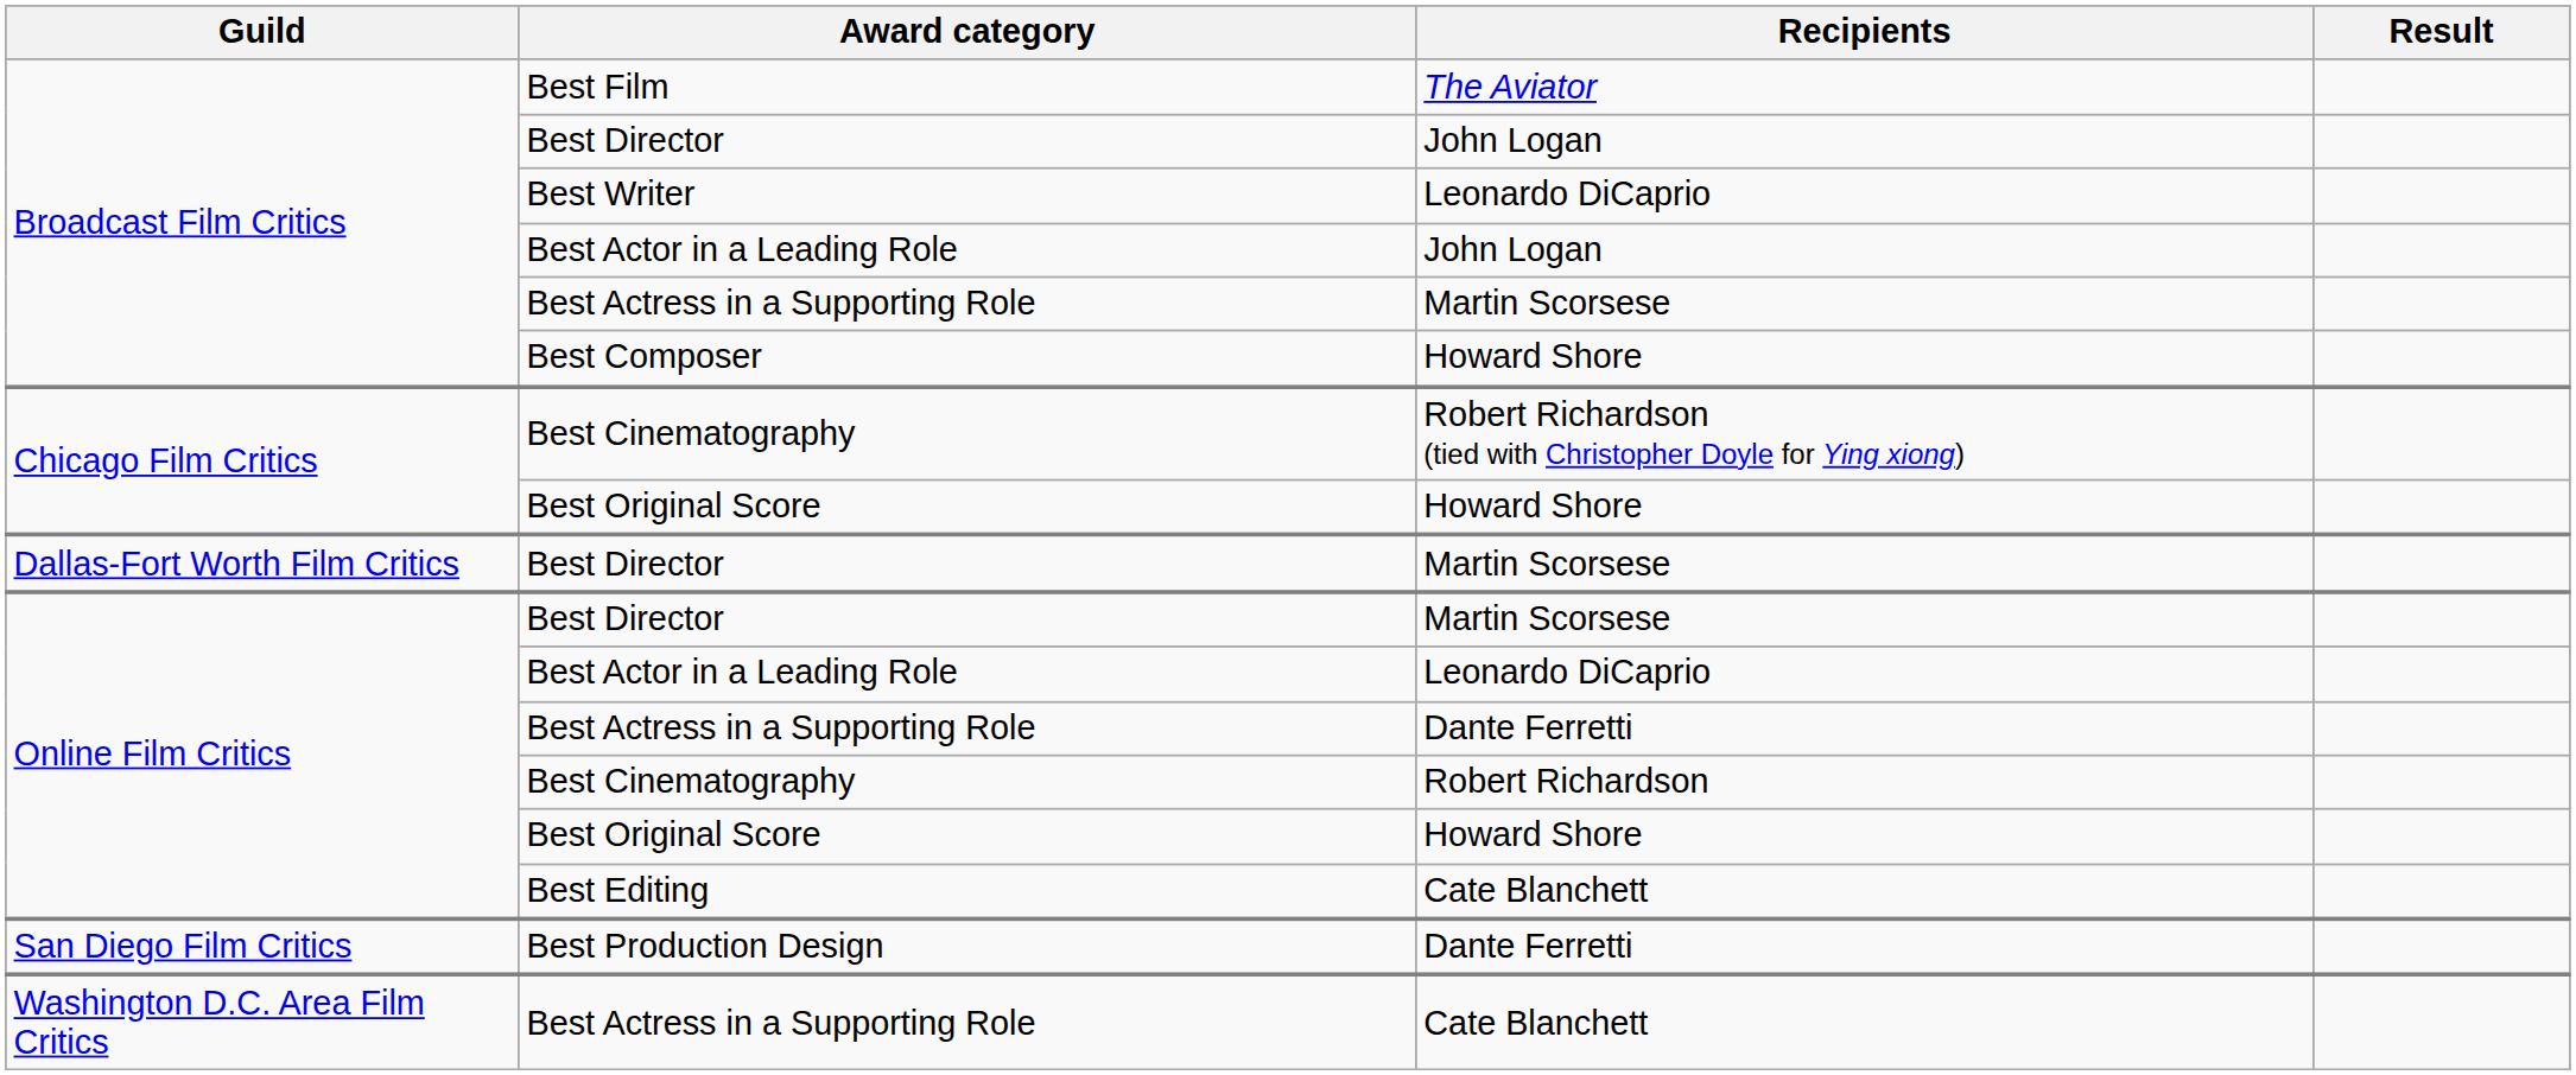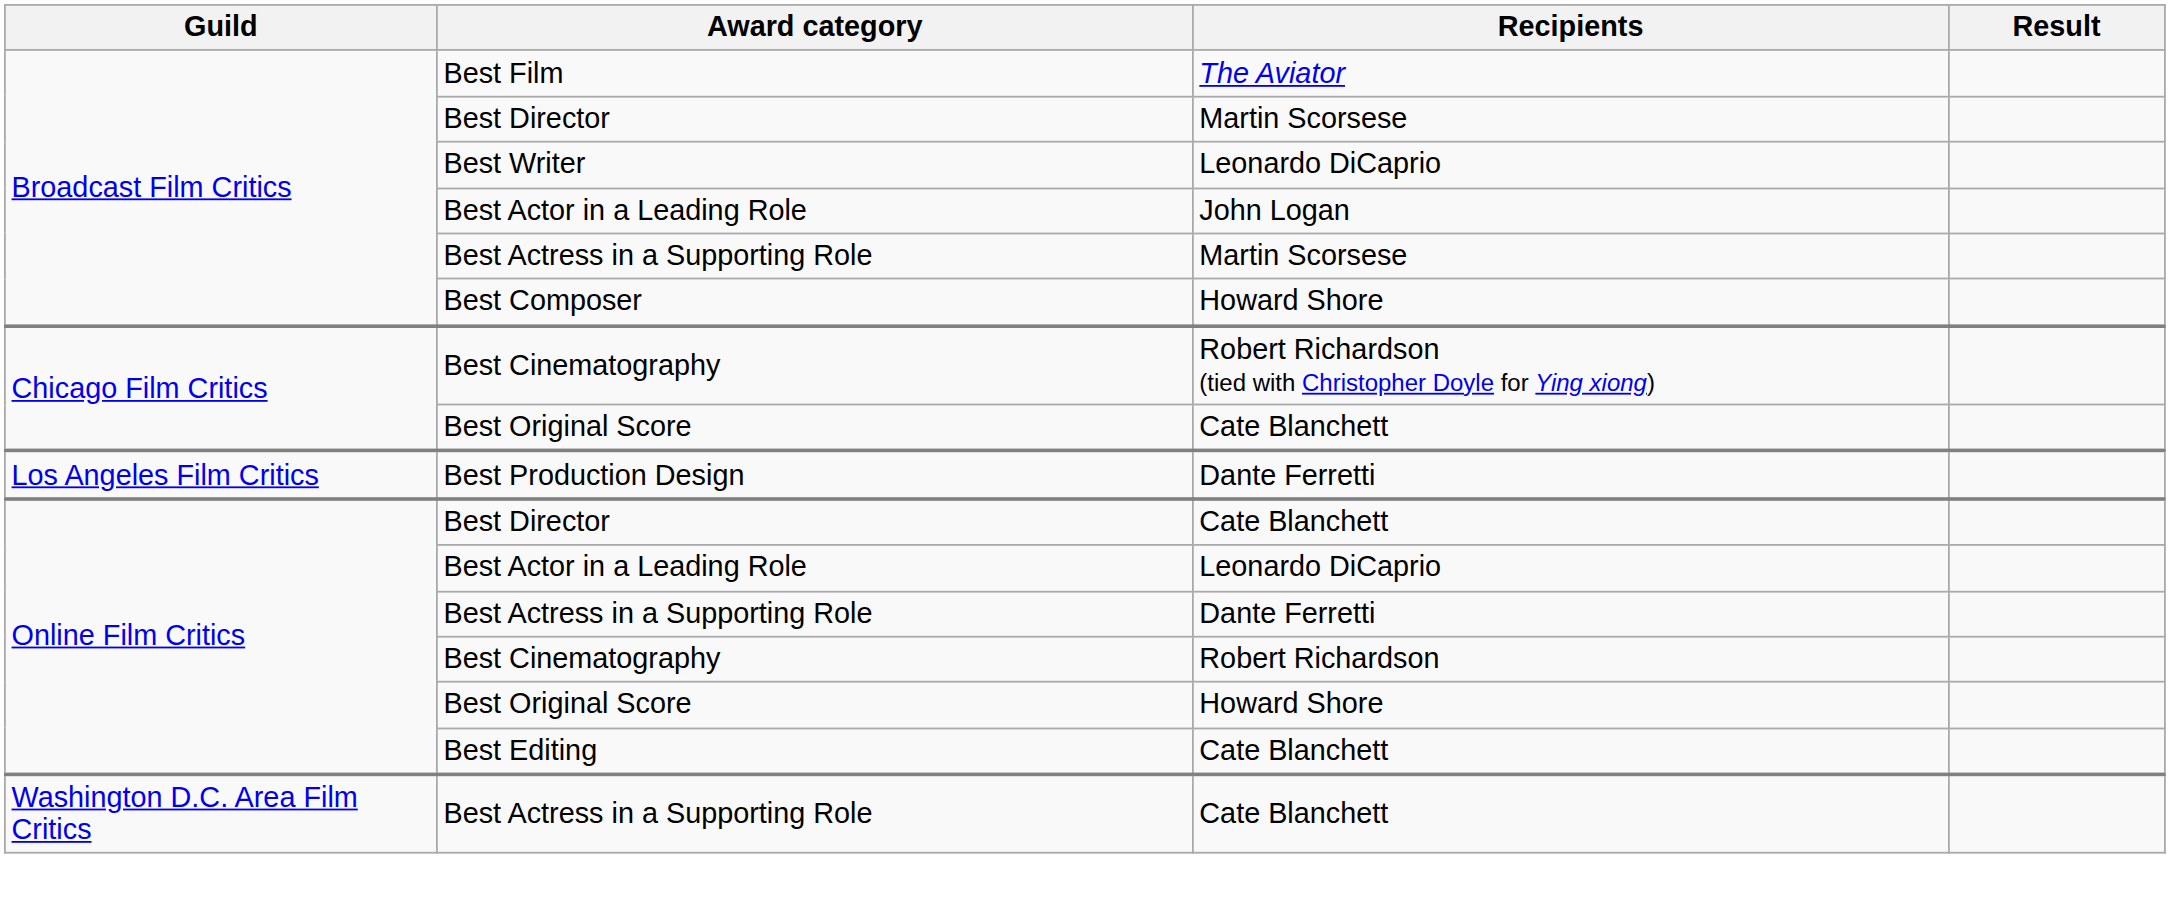 <table class="wikitable" style="width:95%;" cellpadding="5">
 <tr>
 <th style="width:20%;">Guild</th>
 <th style="width:35%;">Award category</th>
 <th style="width:35%;">Recipients</th>
 <th style="width:10%;">Result</th>
 </tr>
 <tr>
 <td rowspan=6><a href='#'>Broadcast Film Critics</a></td>
 <td>Best Film</td>
 <td><em><a href='#'>The Aviator</a></em></td>
 <td></td>
 </tr>
 <tr>
 <td>Best Director</td>
-<td>John Logan</td>
+<td>Martin Scorsese</td>
 <td></td>
 </tr>
 <tr>
 <td>Best Writer</td>
 <td>Leonardo DiCaprio</td>
 <td></td>
 </tr>
 <tr>
 <td>Best Actor in a Leading Role</td>
 <td>John Logan</td>
 <td></td>
 </tr>
 <tr>
 <td>Best Actress in a Supporting Role</td>
 <td>Martin Scorsese</td>
 <td></td>
 </tr>
 <tr>
 <td>Best Composer</td>
 <td>Howard Shore</td>
 <td></td>
 </tr>
 <tr style="border-top:2px solid gray;">
 <td rowspan=2><a href='#'>Chicago Film Critics</a></td>
 <td>Best Cinematography</td>
 <td>Robert Richardson<br><small>(tied with <a href='#'>Christopher Doyle</a> for <em><a href='#'>Ying xiong</a></em>)</small></td>
 <td></td>
 </tr>
 <tr>
 <td>Best Original Score</td>
-<td>Howard Shore</td>
+<td>Cate Blanchett</td>
 <td></td>
 </tr>
 <tr style="border-top:2px solid gray;">
-<td><a href='#'>Dallas-Fort Worth Film Critics</a></td>
-<td>Best Director</td>
-<td>Martin Scorsese</td>
+<td><a href='#'>Los Angeles Film Critics</a></td>
+<td>Best Production Design</td>
+<td>Dante Ferretti</td>
 <td></td>
 </tr>
 <tr style="border-top:2px solid gray;">
 <td rowspan=6><a href='#'>Online Film Critics</a></td>
 <td>Best Director</td>
-<td>Martin Scorsese</td>
+<td>Cate Blanchett</td>
 <td></td>
 </tr>
 <tr>
 <td>Best Actor in a Leading Role</td>
 <td>Leonardo DiCaprio</td>
 <td></td>
 </tr>
 <tr>
 <td>Best Actress in a Supporting Role</td>
 <td>Dante Ferretti</td>
 <td></td>
 </tr>
 <tr>
 <td>Best Cinematography</td>
 <td>Robert Richardson</td>
 <td></td>
 </tr>
 <tr>
 <td>Best Original Score</td>
 <td>Howard Shore</td>
 <td></td>
 </tr>
 <tr>
 <td>Best Editing</td>
 <td>Cate Blanchett</td>
 <td></td>
 </tr>
 <tr style="border-top:2px solid gray;">
-<td><a href='#'>San Diego Film Critics</a></td>
-<td>Best Production Design</td>
-<td>Dante Ferretti</td>
-<td></td>
-</tr>
-<tr style="border-top:2px solid gray;">
 <td><a href='#'>Washington D.C. Area Film Critics</a></td>
 <td>Best Actress in a Supporting Role</td>
 <td>Cate Blanchett</td>
 <td></td>
 </tr>
 </table>
